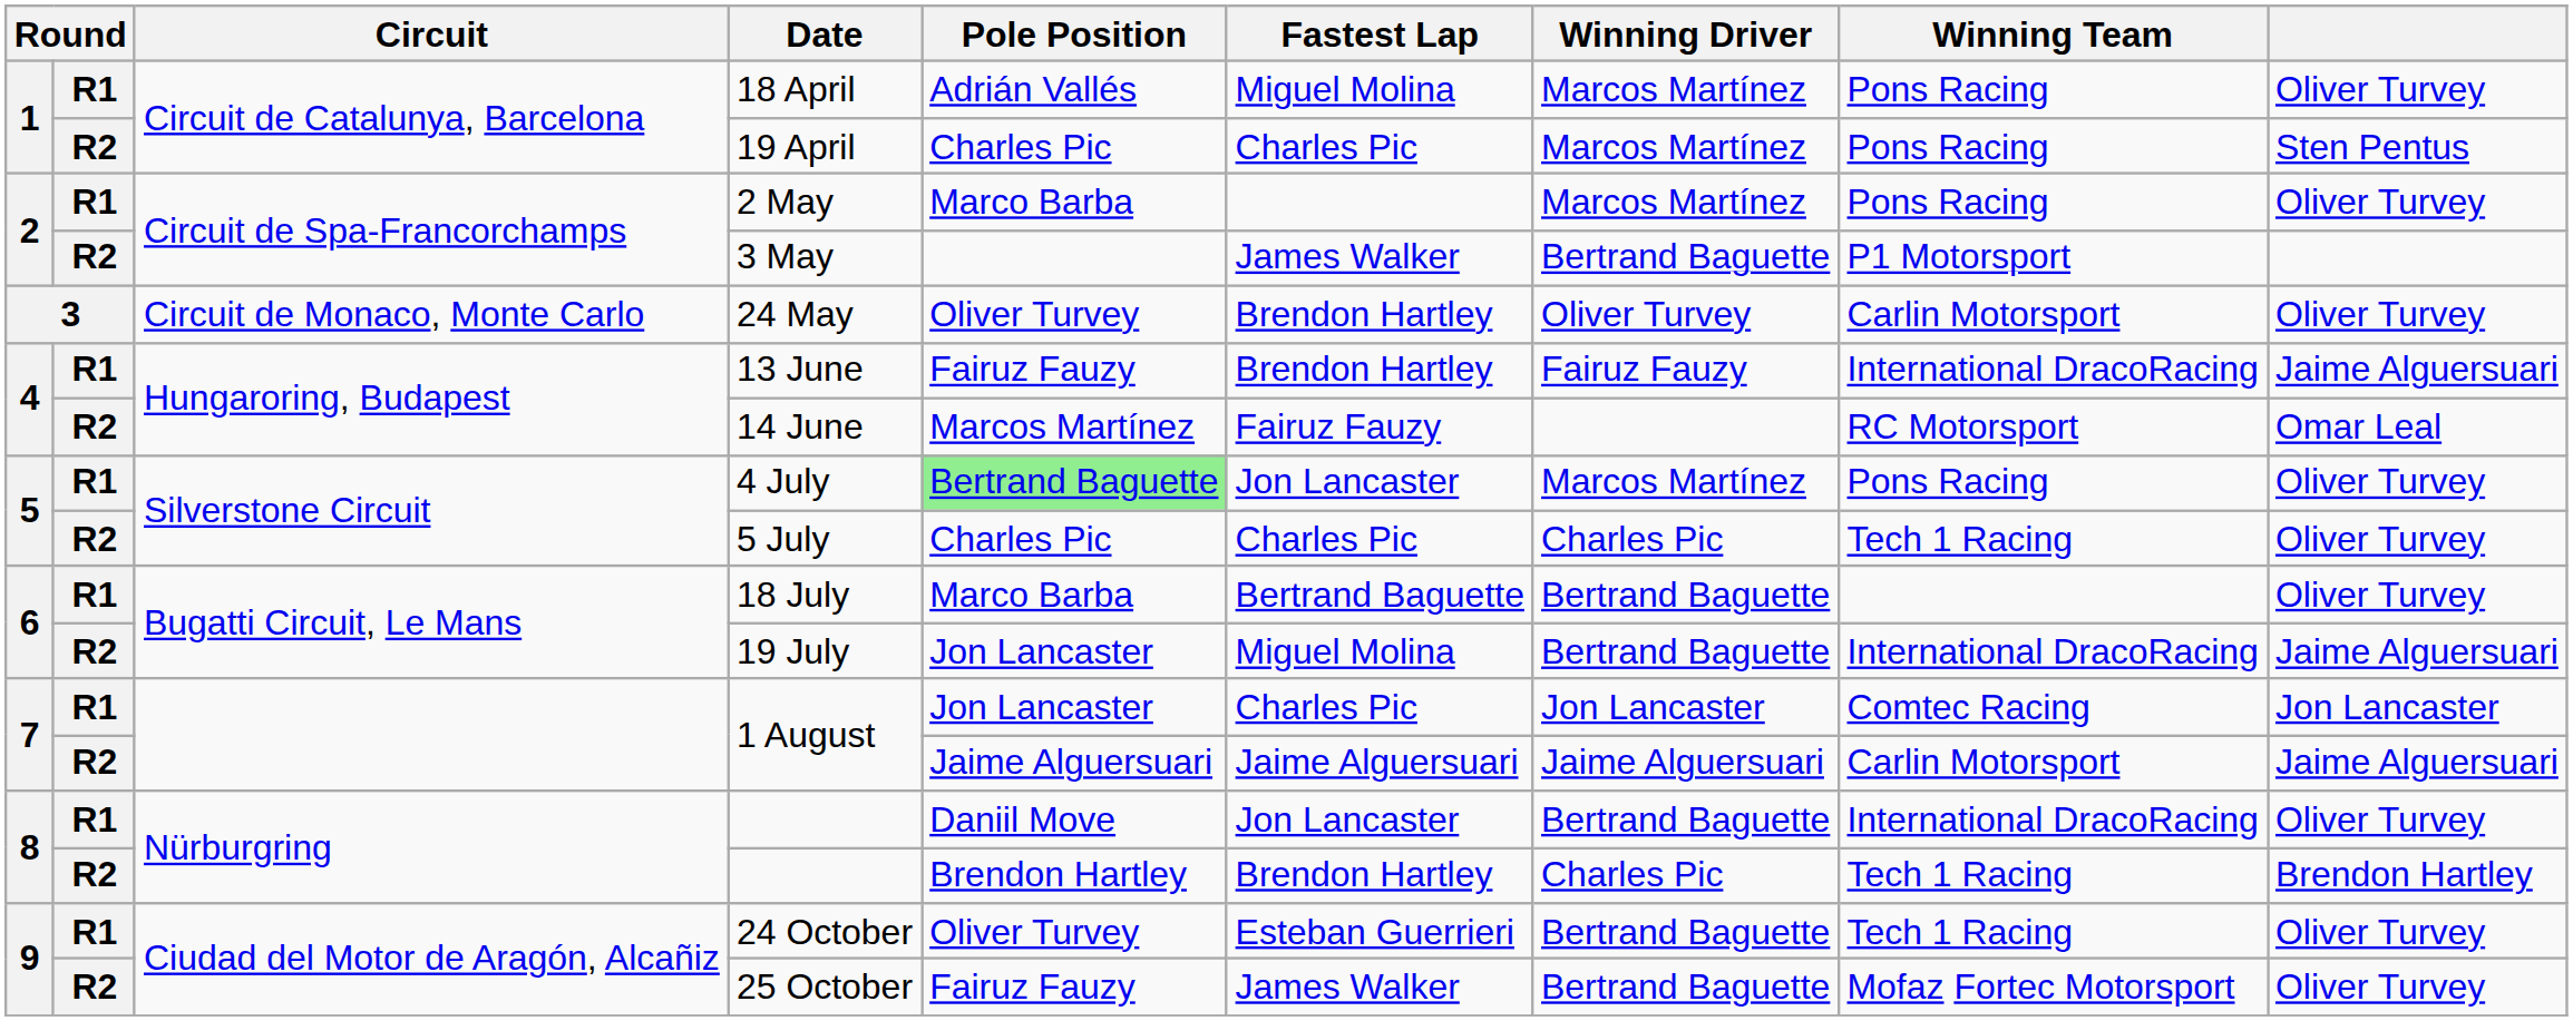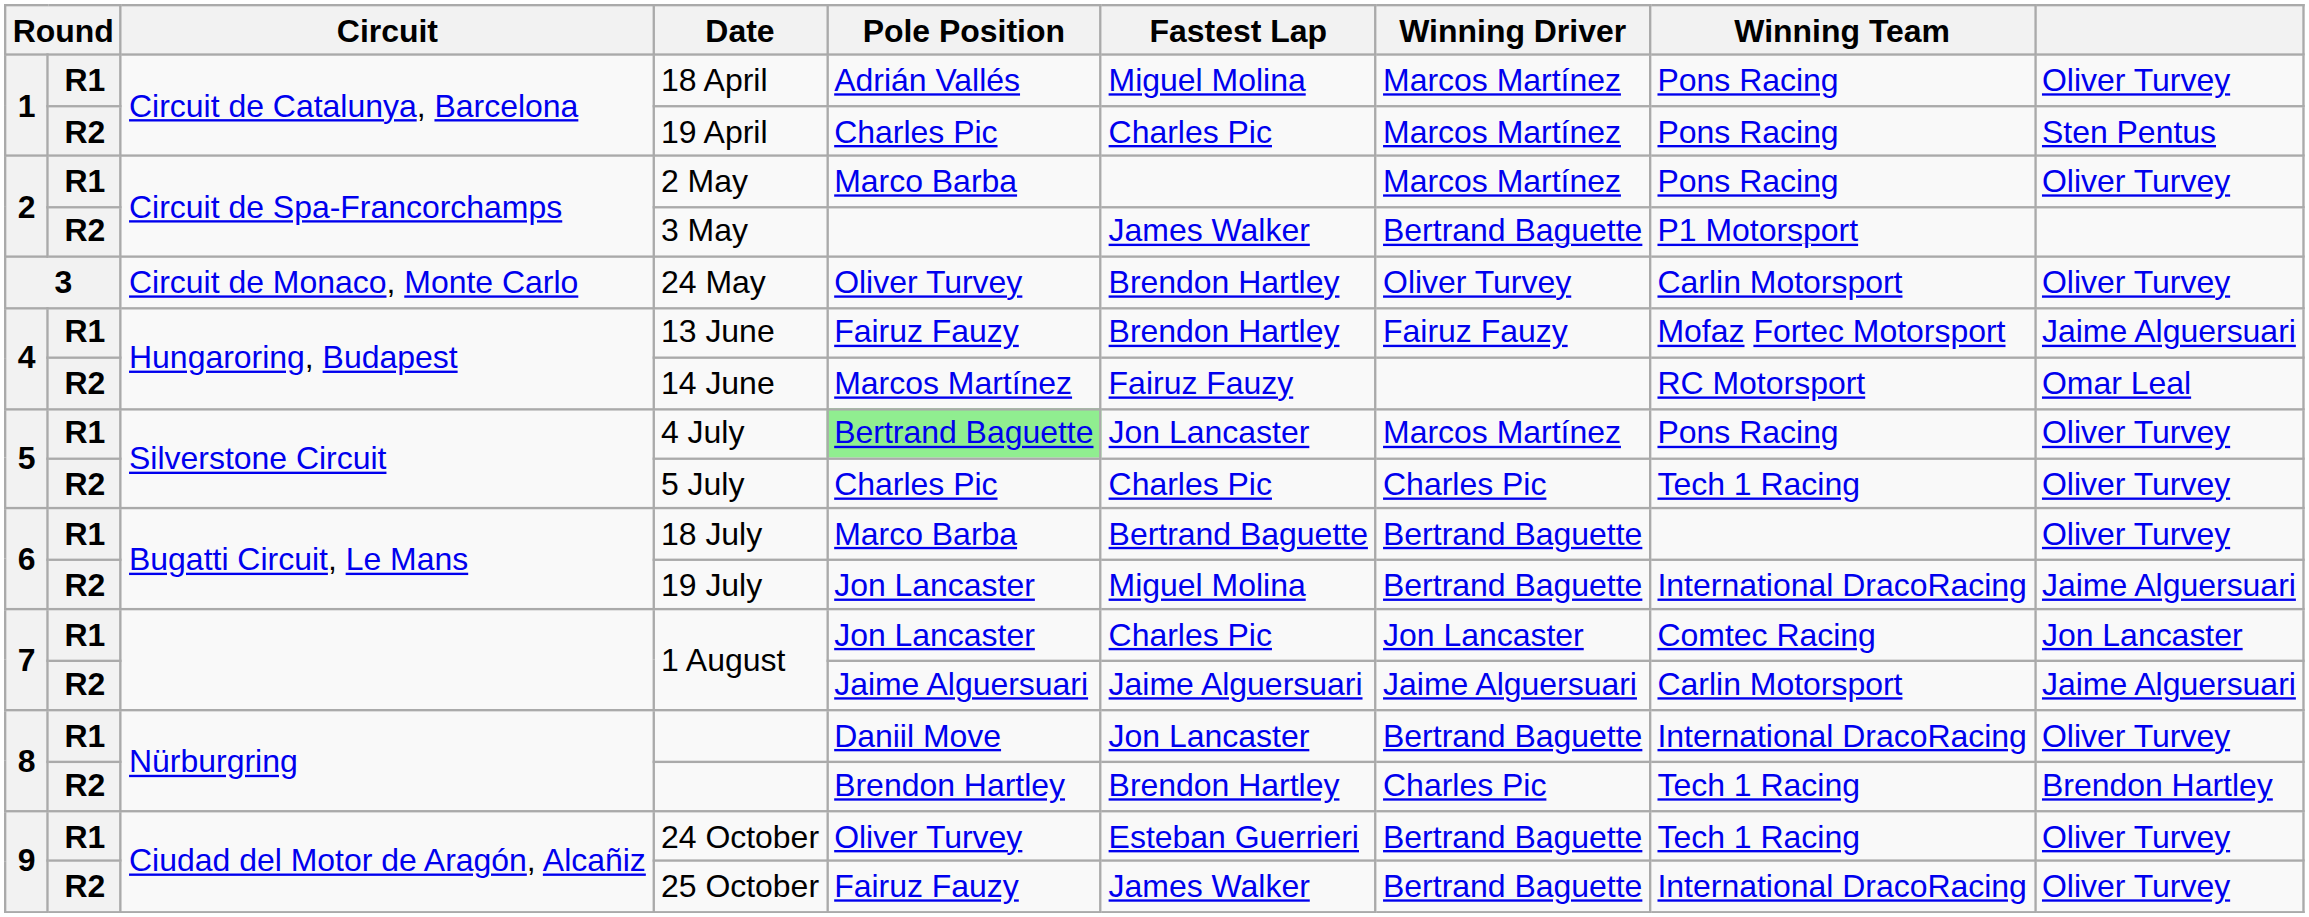 <table class="wikitable" style="font-size:85%">
 <tr>
 <th colspan=2>Round</th>
 <th>Circuit</th>
 <th>Date</th>
 <th>Pole Position</th>
 <th>Fastest Lap</th>
 <th>Winning Driver</th>
 <th>Winning Team</th>
 <th></th>
 </tr>
 <tr>
 <th rowspan=2>1</th>
 <th>R1</th>
 <td rowspan=2> <a href='#'>Circuit de Catalunya</a>, <a href='#'>Barcelona</a></td>
 <td>18 April</td>
 <td> <a href='#'>Adrián Vallés</a></td>
 <td> <a href='#'>Miguel Molina</a></td>
 <td> <a href='#'>Marcos Martínez</a></td>
 <td> <a href='#'>Pons Racing</a></td>
 <td> <a href='#'>Oliver Turvey</a></td>
 </tr>
 <tr>
 <th>R2</th>
 <td>19 April</td>
 <td> <a href='#'>Charles Pic</a></td>
 <td> <a href='#'>Charles Pic</a></td>
 <td> <a href='#'>Marcos Martínez</a></td>
 <td> <a href='#'>Pons Racing</a></td>
 <td> <a href='#'>Sten Pentus</a></td>
 </tr>
 <tr>
 <th rowspan=2>2</th>
 <th>R1</th>
 <td rowspan=2> <a href='#'>Circuit de Spa-Francorchamps</a></td>
 <td>2 May</td>
 <td> <a href='#'>Marco Barba</a></td>
 <td></td>
 <td> <a href='#'>Marcos Martínez</a></td>
 <td> <a href='#'>Pons Racing</a></td>
 <td> <a href='#'>Oliver Turvey</a></td>
 </tr>
 <tr>
 <th>R2</th>
 <td>3 May</td>
 <td></td>
 <td> <a href='#'>James Walker</a></td>
 <td> <a href='#'>Bertrand Baguette</a></td>
 <td> <a href='#'>P1 Motorsport</a></td>
 <td></td>
 </tr>
 <tr>
 <th colspan=2>3</th>
 <td> <a href='#'>Circuit de Monaco</a>, <a href='#'>Monte Carlo</a></td>
 <td>24 May</td>
 <td> <a href='#'>Oliver Turvey</a></td>
 <td> <a href='#'>Brendon Hartley</a></td>
 <td> <a href='#'>Oliver Turvey</a></td>
 <td> <a href='#'>Carlin Motorsport</a></td>
 <td> <a href='#'>Oliver Turvey</a></td>
 </tr>
 <tr>
 <th rowspan=2>4</th>
 <th>R1</th>
 <td rowspan=2> <a href='#'>Hungaroring</a>, <a href='#'>Budapest</a></td>
 <td>13 June</td>
 <td> <a href='#'>Fairuz Fauzy</a></td>
 <td> <a href='#'>Brendon Hartley</a></td>
 <td> <a href='#'>Fairuz Fauzy</a></td>
-<td> <a href='#'>International DracoRacing</a></td>
+<td> <a href='#'>Mofaz</a> <a href='#'>Fortec Motorsport</a></td>
 <td> <a href='#'>Jaime Alguersuari</a></td>
 </tr>
 <tr>
 <th>R2</th>
 <td>14 June</td>
 <td> <a href='#'>Marcos Martínez</a></td>
 <td> <a href='#'>Fairuz Fauzy</a></td>
 <td></td>
 <td> <a href='#'>RC Motorsport</a></td>
 <td> <a href='#'>Omar Leal</a></td>
 </tr>
 <tr>
 <th rowspan=2>5</th>
 <th>R1</th>
 <td rowspan=2> <a href='#'>Silverstone Circuit</a></td>
 <td>4 July</td>
 <td style="background: lightgreen;"> <a href='#'>Bertrand Baguette</a></td>
 <td> <a href='#'>Jon Lancaster</a></td>
 <td> <a href='#'>Marcos Martínez</a></td>
 <td> <a href='#'>Pons Racing</a></td>
 <td> <a href='#'>Oliver Turvey</a></td>
 </tr>
 <tr>
 <th>R2</th>
 <td>5 July</td>
 <td> <a href='#'>Charles Pic</a></td>
 <td> <a href='#'>Charles Pic</a></td>
 <td> <a href='#'>Charles Pic</a></td>
 <td> <a href='#'>Tech 1 Racing</a></td>
 <td> <a href='#'>Oliver Turvey</a></td>
 </tr>
 <tr>
 <th rowspan=2>6</th>
 <th>R1</th>
 <td rowspan=2> <a href='#'>Bugatti Circuit</a>, <a href='#'>Le Mans</a></td>
 <td>18 July</td>
 <td> <a href='#'>Marco Barba</a></td>
 <td> <a href='#'>Bertrand Baguette</a></td>
 <td> <a href='#'>Bertrand Baguette</a></td>
 <td></td>
 <td> <a href='#'>Oliver Turvey</a></td>
 </tr>
 <tr>
 <th>R2</th>
 <td>19 July</td>
 <td> <a href='#'>Jon Lancaster</a></td>
 <td> <a href='#'>Miguel Molina</a></td>
 <td> <a href='#'>Bertrand Baguette</a></td>
 <td> <a href='#'>International DracoRacing</a></td>
 <td> <a href='#'>Jaime Alguersuari</a></td>
 </tr>
 <tr>
 <th rowspan=2>7</th>
 <th>R1</th>
 <td rowspan=2></td>
 <td rowspan=2>1 August</td>
 <td> <a href='#'>Jon Lancaster</a></td>
 <td> <a href='#'>Charles Pic</a></td>
 <td> <a href='#'>Jon Lancaster</a></td>
 <td> <a href='#'>Comtec Racing</a></td>
 <td> <a href='#'>Jon Lancaster</a></td>
 </tr>
 <tr>
 <th>R2</th>
 <td> <a href='#'>Jaime Alguersuari</a></td>
 <td> <a href='#'>Jaime Alguersuari</a></td>
 <td> <a href='#'>Jaime Alguersuari</a></td>
 <td> <a href='#'>Carlin Motorsport</a></td>
 <td> <a href='#'>Jaime Alguersuari</a></td>
 </tr>
 <tr>
 <th rowspan=2>8</th>
 <th>R1</th>
 <td rowspan=2> <a href='#'>Nürburgring</a></td>
 <td></td>
 <td> <a href='#'>Daniil Move</a></td>
 <td> <a href='#'>Jon Lancaster</a></td>
 <td> <a href='#'>Bertrand Baguette</a></td>
 <td> <a href='#'>International DracoRacing</a></td>
 <td> <a href='#'>Oliver Turvey</a></td>
 </tr>
 <tr>
 <th>R2</th>
 <td></td>
 <td> <a href='#'>Brendon Hartley</a></td>
 <td> <a href='#'>Brendon Hartley</a></td>
 <td> <a href='#'>Charles Pic</a></td>
 <td> <a href='#'>Tech 1 Racing</a></td>
 <td> <a href='#'>Brendon Hartley</a></td>
 </tr>
 <tr>
 <th rowspan=2>9</th>
 <th>R1</th>
 <td rowspan=2> <a href='#'>Ciudad del Motor de Aragón</a>, <a href='#'>Alcañiz</a></td>
 <td>24 October</td>
 <td> <a href='#'>Oliver Turvey</a></td>
 <td> <a href='#'>Esteban Guerrieri</a></td>
 <td> <a href='#'>Bertrand Baguette</a></td>
 <td> <a href='#'>Tech 1 Racing</a></td>
 <td> <a href='#'>Oliver Turvey</a></td>
 </tr>
 <tr>
 <th>R2</th>
 <td>25 October</td>
 <td> <a href='#'>Fairuz Fauzy</a></td>
 <td> <a href='#'>James Walker</a></td>
 <td> <a href='#'>Bertrand Baguette</a></td>
-<td> <a href='#'>Mofaz</a> <a href='#'>Fortec Motorsport</a></td>
+<td> <a href='#'>International DracoRacing</a></td>
 <td> <a href='#'>Oliver Turvey</a></td>
 </tr>
 </table>
